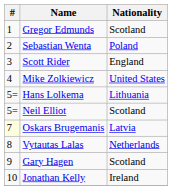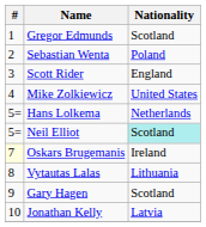 <table class="wikitable">
 <tr>
 <th>#</th>
 <th>Name</th>
 <th>Nationality</th>
 </tr>
 <tr>
 <td>1</td>
 <td><a href='#'>Gregor Edmunds</a></td>
 <td> Scotland</td>
 </tr>
 <tr>
 <td>2</td>
 <td><a href='#'>Sebastian Wenta</a></td>
 <td> <a href='#'>Poland</a></td>
 </tr>
 <tr>
 <td>3</td>
 <td><a href='#'>Scott Rider</a></td>
 <td> England</td>
 </tr>
 <tr>
 <td>4</td>
 <td><a href='#'>Mike Zolkiewicz</a></td>
 <td> <a href='#'>United States</a></td>
 </tr>
 <tr>
 <td>5=</td>
 <td><a href='#'>Hans Lolkema</a></td>
-<td> <a href='#'>Lithuania</a></td>
+<td> <a href='#'>Netherlands</a></td>
 </tr>
 <tr>
 <td>5=</td>
 <td><a href='#'>Neil Elliot</a></td>
-<td> Scotland</td>
+<td style="background: paleturquoise;"> Scotland</td>
 </tr>
 <tr>
 <td style="background: lightyellow;">7</td>
 <td><a href='#'>Oskars Brugemanis</a></td>
-<td> <a href='#'>Latvia</a></td>
+<td> Ireland</td>
 </tr>
 <tr>
 <td>8</td>
 <td><a href='#'>Vytautas Lalas</a></td>
-<td> <a href='#'>Netherlands</a></td>
+<td> <a href='#'>Lithuania</a></td>
 </tr>
 <tr>
 <td>9</td>
 <td><a href='#'>Gary Hagen</a></td>
 <td> Scotland</td>
 </tr>
 <tr>
 <td>10</td>
 <td><a href='#'>Jonathan Kelly</a></td>
-<td> Ireland</td>
+<td> <a href='#'>Latvia</a></td>
 </tr>
 <tr>
 </tr>
 </table>
